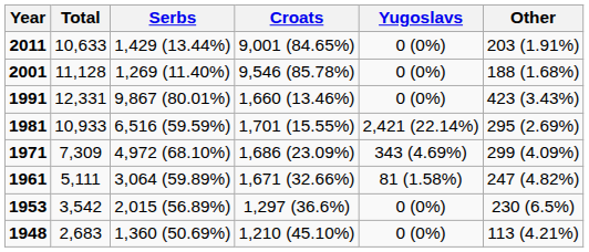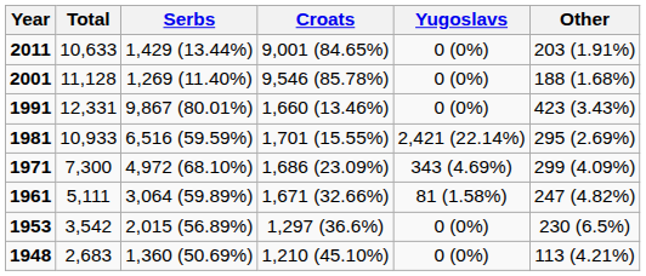 <table class="wikitable" style="; text-align: center;">
 <tr>
 <th>Year</th>
 <th>Total</th>
 <th><a href='#'>Serbs</a></th>
 <th><a href='#'>Croats</a></th>
 <th><a href='#'>Yugoslavs</a></th>
 <th>Other</th>
 </tr>
 <tr>
 <td><strong>2011</strong></td>
 <td>10,633</td>
 <td>1,429 (13.44%)</td>
 <td>9,001 (84.65%)</td>
 <td>0 (0%)</td>
 <td>203 (1.91%)</td>
 </tr>
 <tr>
 <td><strong>2001</strong></td>
 <td>11,128</td>
 <td>1,269 (11.40%)</td>
 <td>9,546 (85.78%)</td>
 <td>0 (0%)</td>
 <td>188 (1.68%)</td>
 </tr>
 <tr>
 <td><strong>1991</strong></td>
 <td>12,331</td>
 <td>9,867 (80.01%)</td>
 <td>1,660 (13.46%)</td>
 <td>0 (0%)</td>
 <td>423 (3.43%)</td>
 </tr>
 <tr>
 <td><strong>1981</strong></td>
 <td>10,933</td>
 <td>6,516 (59.59%)</td>
 <td>1,701 (15.55%)</td>
 <td>2,421 (22.14%)</td>
 <td>295 (2.69%)</td>
 </tr>
 <tr>
 <td><strong>1971</strong></td>
-<td>7,309</td>
+<td>7,300</td>
 <td>4,972 (68.10%)</td>
 <td>1,686 (23.09%)</td>
 <td>343 (4.69%)</td>
 <td>299 (4.09%)</td>
 </tr>
 <tr>
 <td><strong>1961</strong></td>
 <td>5,111</td>
 <td>3,064 (59.89%)</td>
 <td>1,671 (32.66%)</td>
 <td>81 (1.58%)</td>
 <td>247 (4.82%)</td>
 </tr>
 <tr>
 <td><strong>1953</strong></td>
 <td>3,542</td>
 <td>2,015 (56.89%)</td>
 <td>1,297 (36.6%)</td>
 <td>0 (0%)</td>
 <td>230 (6.5%)</td>
 </tr>
 <tr>
 <td><strong>1948</strong></td>
 <td>2,683</td>
 <td>1,360 (50.69%)</td>
 <td>1,210 (45.10%)</td>
 <td>0 (0%)</td>
 <td>113 (4.21%)</td>
 </tr>
 </table>
